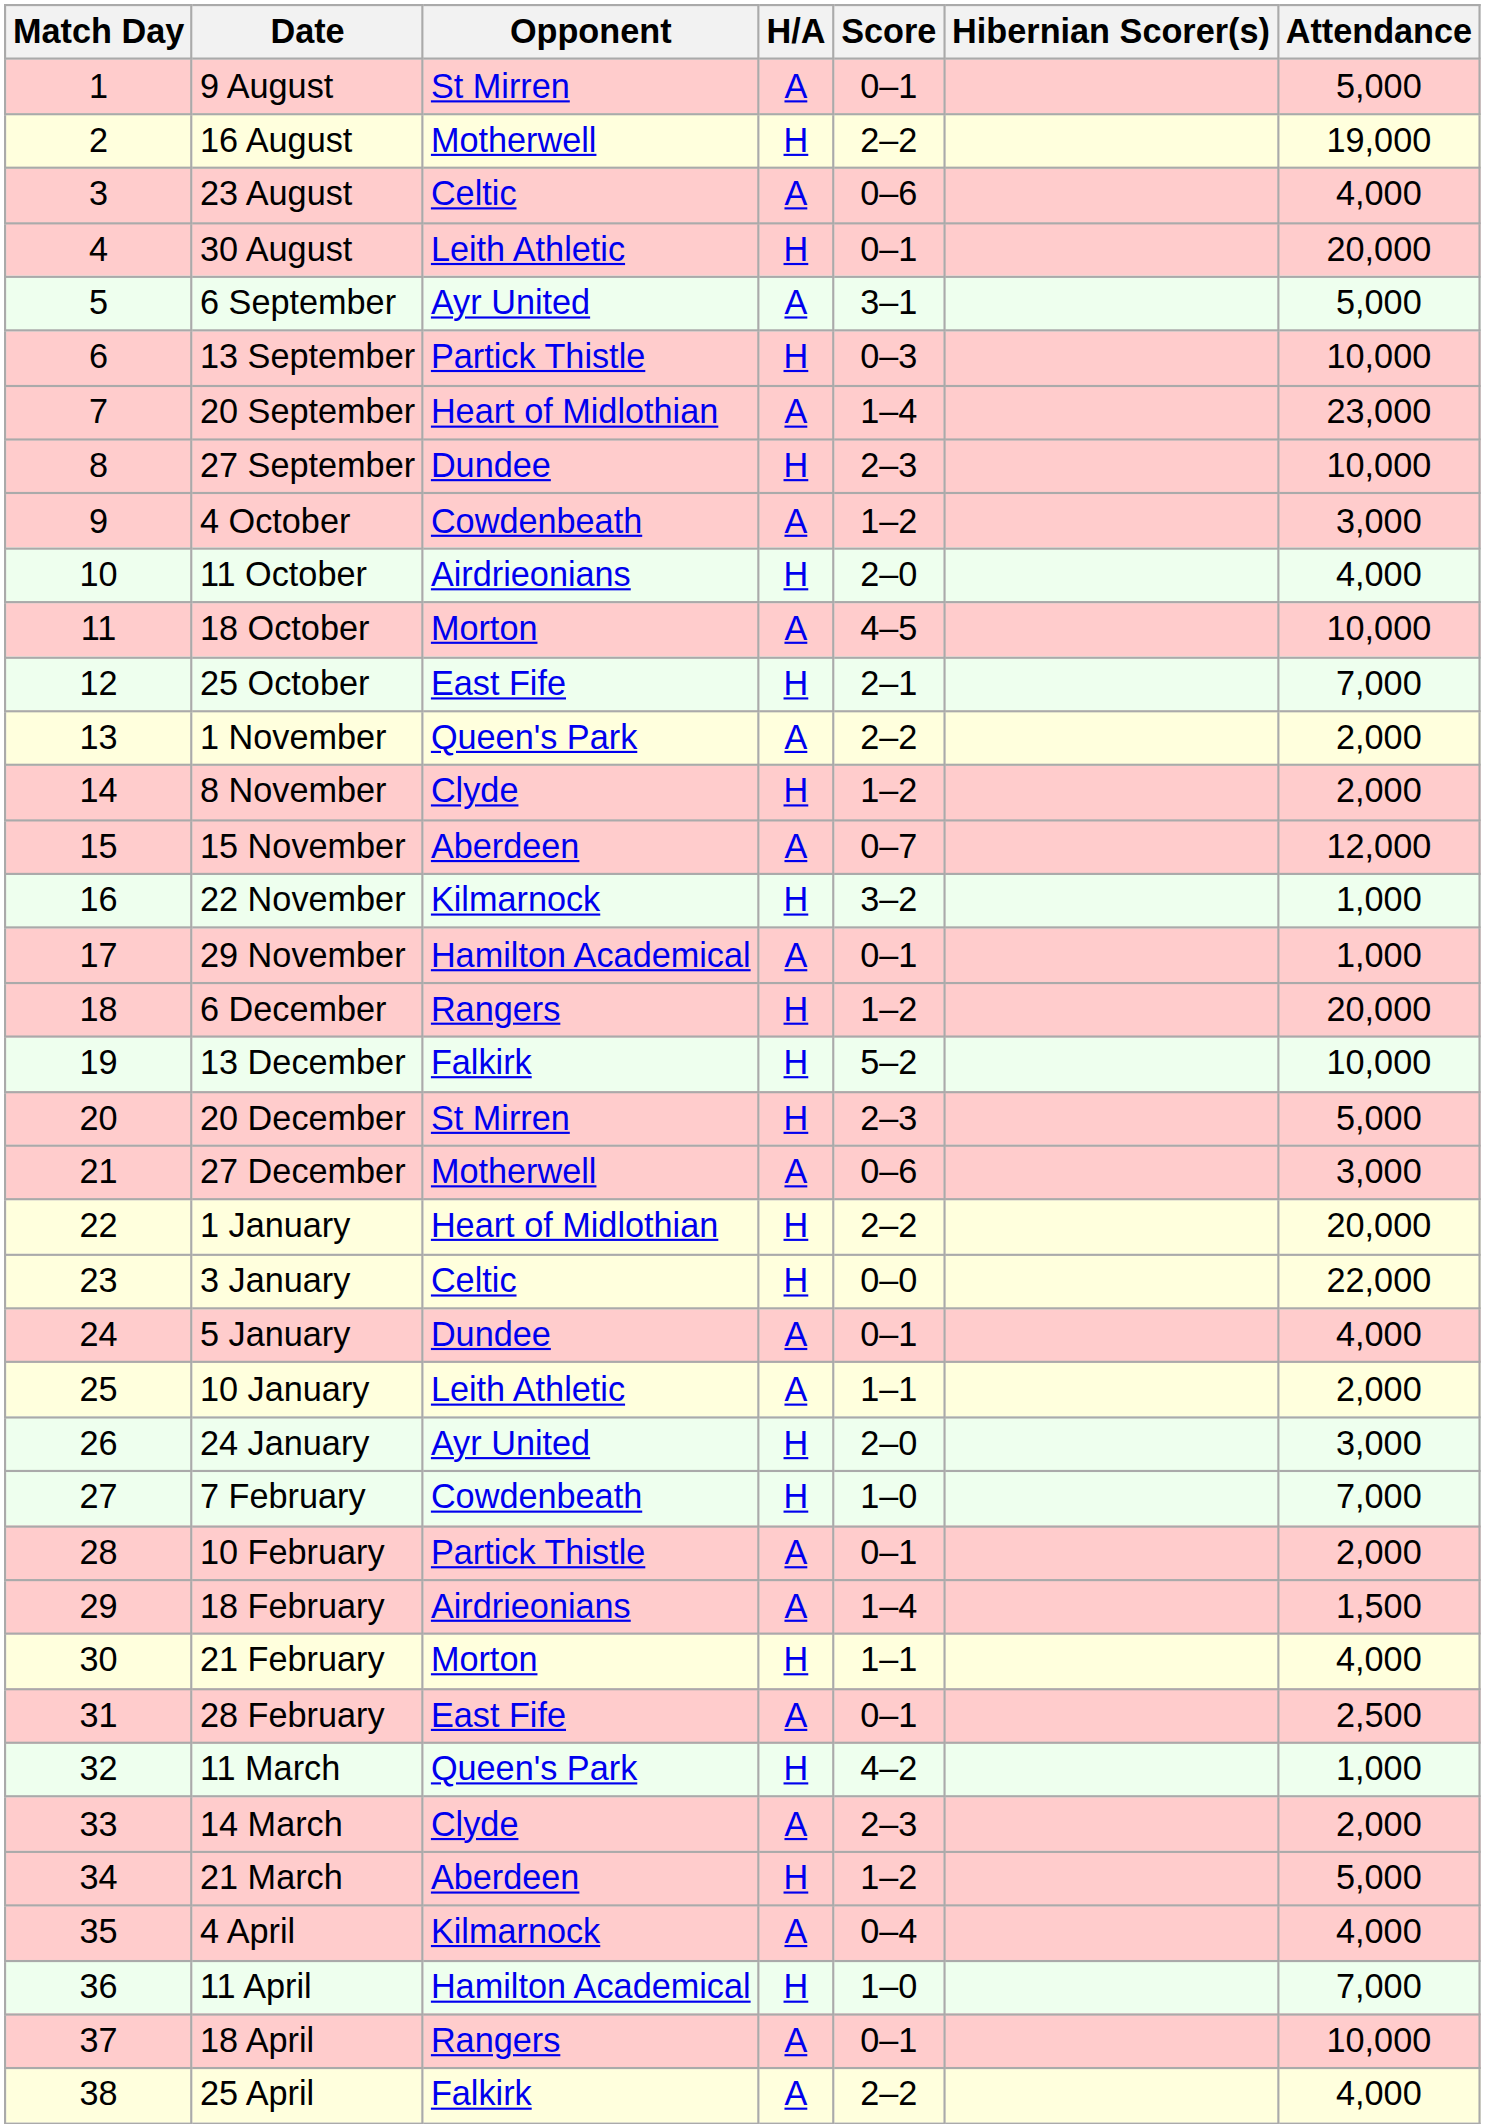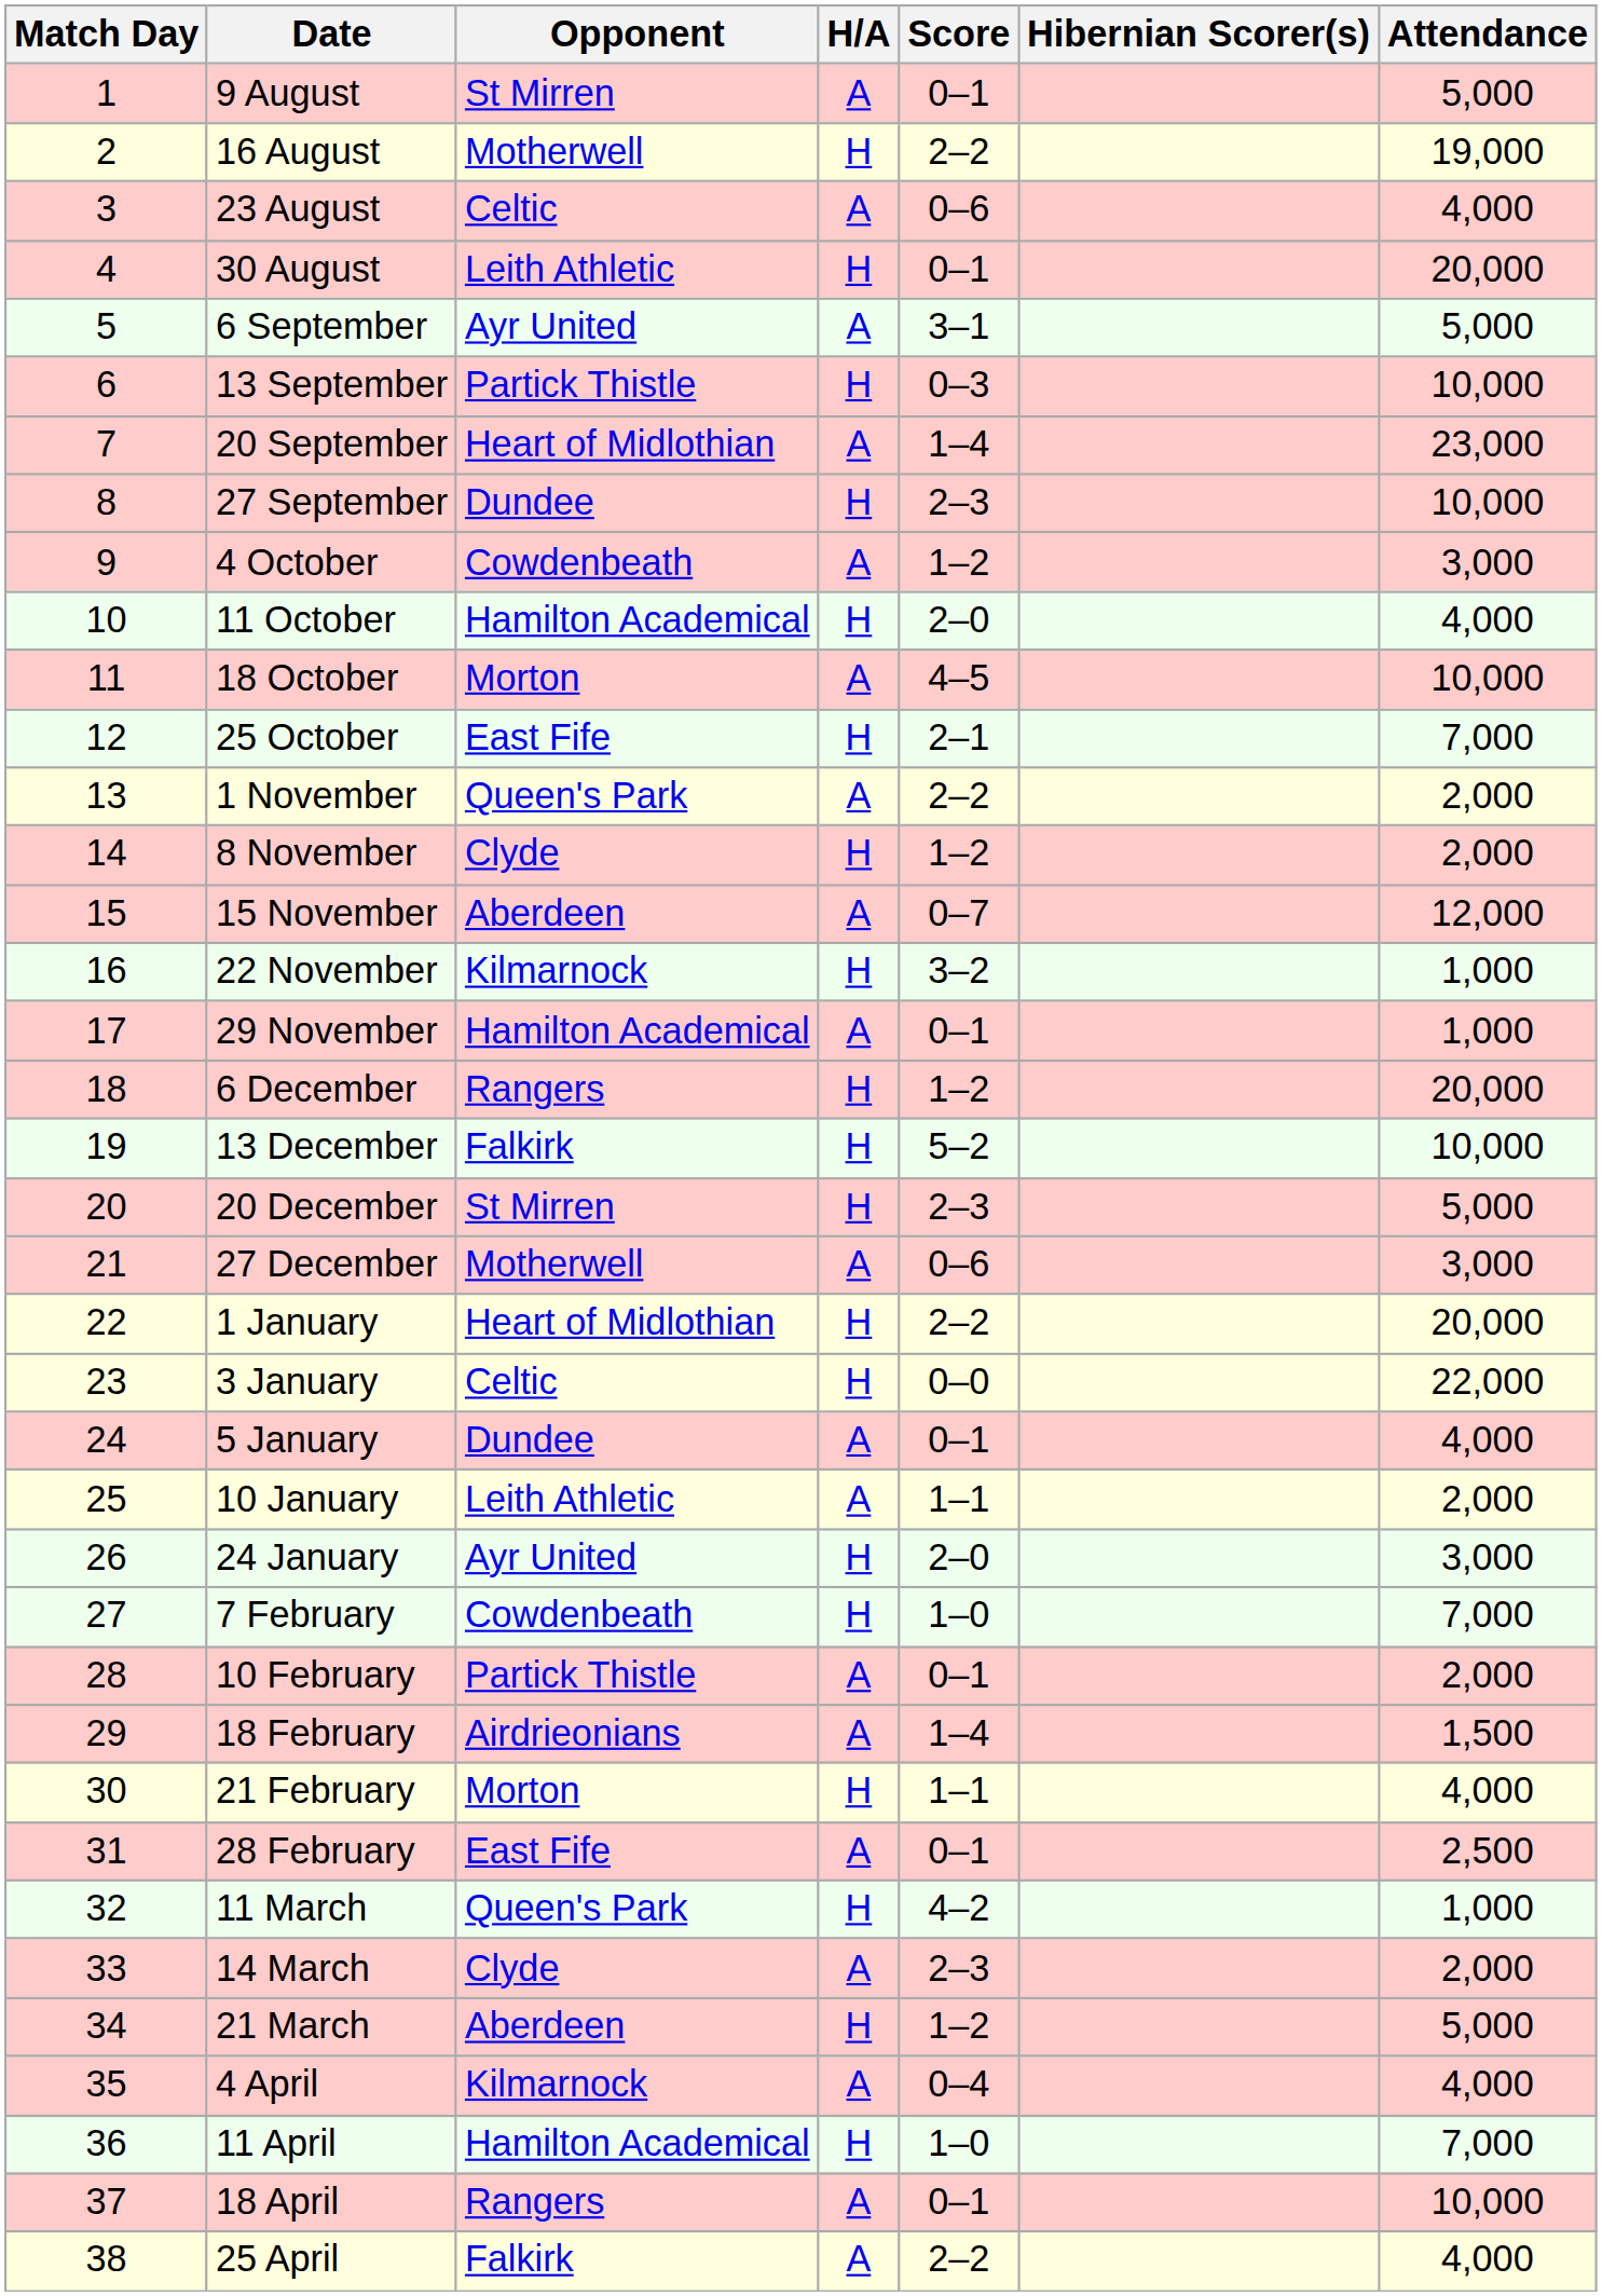 <table class="wikitable" style="text-align:center">
 <tr>
 <th>Match Day</th>
 <th>Date</th>
 <th>Opponent</th>
 <th>H/A</th>
 <th>Score</th>
 <th>Hibernian Scorer(s)</th>
 <th>Attendance</th>
 </tr>
 <tr bgcolor=#FFCCCC>
 <td>1</td>
 <td align=left>9 August</td>
 <td align=left><a href='#'>St Mirren</a></td>
 <td><a href='#'>A</a></td>
 <td>0–1</td>
 <td align=left></td>
 <td>5,000</td>
 </tr>
 <tr bgcolor=#FFFFDD>
 <td>2</td>
 <td align=left>16 August</td>
 <td align=left><a href='#'>Motherwell</a></td>
 <td><a href='#'>H</a></td>
 <td>2–2</td>
 <td align=left></td>
 <td>19,000</td>
 </tr>
 <tr bgcolor=#FFCCCC>
 <td>3</td>
 <td align=left>23 August</td>
 <td align=left><a href='#'>Celtic</a></td>
 <td><a href='#'>A</a></td>
 <td>0–6</td>
 <td align=left></td>
 <td>4,000</td>
 </tr>
 <tr bgcolor=#FFCCCC>
 <td>4</td>
 <td align=left>30 August</td>
 <td align=left><a href='#'>Leith Athletic</a></td>
 <td><a href='#'>H</a></td>
 <td>0–1</td>
 <td align=left></td>
 <td>20,000</td>
 </tr>
 <tr bgcolor=#EEFFEE>
 <td>5</td>
 <td align=left>6 September</td>
 <td align=left><a href='#'>Ayr United</a></td>
 <td><a href='#'>A</a></td>
 <td>3–1</td>
 <td align=left></td>
 <td>5,000</td>
 </tr>
 <tr bgcolor=#FFCCCC>
 <td>6</td>
 <td align=left>13 September</td>
 <td align=left><a href='#'>Partick Thistle</a></td>
 <td><a href='#'>H</a></td>
 <td>0–3</td>
 <td align=left></td>
 <td>10,000</td>
 </tr>
 <tr bgcolor=#FFCCCC>
 <td>7</td>
 <td align=left>20 September</td>
 <td align=left><a href='#'>Heart of Midlothian</a></td>
 <td><a href='#'>A</a></td>
 <td>1–4</td>
 <td align=left></td>
 <td>23,000</td>
 </tr>
 <tr bgcolor=#FFCCCC>
 <td>8</td>
 <td align=left>27 September</td>
 <td align=left><a href='#'>Dundee</a></td>
 <td><a href='#'>H</a></td>
 <td>2–3</td>
 <td align=left></td>
 <td>10,000</td>
 </tr>
 <tr bgcolor=#FFCCCC>
 <td>9</td>
 <td align=left>4 October</td>
 <td align=left><a href='#'>Cowdenbeath</a></td>
 <td><a href='#'>A</a></td>
 <td>1–2</td>
 <td align=left></td>
 <td>3,000</td>
 </tr>
 <tr bgcolor=#EEFFEE>
 <td>10</td>
 <td align=left>11 October</td>
-<td align=left><a href='#'>Airdrieonians</a></td>
+<td align=left><a href='#'>Hamilton Academical</a></td>
 <td><a href='#'>H</a></td>
 <td>2–0</td>
 <td align=left></td>
 <td>4,000</td>
 </tr>
 <tr bgcolor=#FFCCCC>
 <td>11</td>
 <td align=left>18 October</td>
 <td align=left><a href='#'>Morton</a></td>
 <td><a href='#'>A</a></td>
 <td>4–5</td>
 <td align=left></td>
 <td>10,000</td>
 </tr>
 <tr bgcolor=#EEFFEE>
 <td>12</td>
 <td align=left>25 October</td>
 <td align=left><a href='#'>East Fife</a></td>
 <td><a href='#'>H</a></td>
 <td>2–1</td>
 <td align=left></td>
 <td>7,000</td>
 </tr>
 <tr bgcolor=#FFFFDD>
 <td>13</td>
 <td align=left>1 November</td>
 <td align=left><a href='#'>Queen's Park</a></td>
 <td><a href='#'>A</a></td>
 <td>2–2</td>
 <td align=left></td>
 <td>2,000</td>
 </tr>
 <tr bgcolor=#FFCCCC>
 <td>14</td>
 <td align=left>8 November</td>
 <td align=left><a href='#'>Clyde</a></td>
 <td><a href='#'>H</a></td>
 <td>1–2</td>
 <td align=left></td>
 <td>2,000</td>
 </tr>
 <tr bgcolor=#FFCCCC>
 <td>15</td>
 <td align=left>15 November</td>
 <td align=left><a href='#'>Aberdeen</a></td>
 <td><a href='#'>A</a></td>
 <td>0–7</td>
 <td align=left></td>
 <td>12,000</td>
 </tr>
 <tr bgcolor=#EEFFEE>
 <td>16</td>
 <td align=left>22 November</td>
 <td align=left><a href='#'>Kilmarnock</a></td>
 <td><a href='#'>H</a></td>
 <td>3–2</td>
 <td align=left></td>
 <td>1,000</td>
 </tr>
 <tr bgcolor=#FFCCCC>
 <td>17</td>
 <td align=left>29 November</td>
 <td align=left><a href='#'>Hamilton Academical</a></td>
 <td><a href='#'>A</a></td>
 <td>0–1</td>
 <td align=left></td>
 <td>1,000</td>
 </tr>
 <tr bgcolor=#FFCCCC>
 <td>18</td>
 <td align=left>6 December</td>
 <td align=left><a href='#'>Rangers</a></td>
 <td><a href='#'>H</a></td>
 <td>1–2</td>
 <td align=left></td>
 <td>20,000</td>
 </tr>
 <tr bgcolor=#EEFFEE>
 <td>19</td>
 <td align=left>13 December</td>
 <td align=left><a href='#'>Falkirk</a></td>
 <td><a href='#'>H</a></td>
 <td>5–2</td>
 <td align=left></td>
 <td>10,000</td>
 </tr>
 <tr bgcolor=#FFCCCC>
 <td>20</td>
 <td align=left>20 December</td>
 <td align=left><a href='#'>St Mirren</a></td>
 <td><a href='#'>H</a></td>
 <td>2–3</td>
 <td align=left></td>
 <td>5,000</td>
 </tr>
 <tr bgcolor=#FFCCCC>
 <td>21</td>
 <td align=left>27 December</td>
 <td align=left><a href='#'>Motherwell</a></td>
 <td><a href='#'>A</a></td>
 <td>0–6</td>
 <td align=left></td>
 <td>3,000</td>
 </tr>
 <tr bgcolor=#FFFFDD>
 <td>22</td>
 <td align=left>1 January</td>
 <td align=left><a href='#'>Heart of Midlothian</a></td>
 <td><a href='#'>H</a></td>
 <td>2–2</td>
 <td align=left></td>
 <td>20,000</td>
 </tr>
 <tr bgcolor=#FFFFDD>
 <td>23</td>
 <td align=left>3 January</td>
 <td align=left><a href='#'>Celtic</a></td>
 <td><a href='#'>H</a></td>
 <td>0–0</td>
 <td align=left></td>
 <td>22,000</td>
 </tr>
 <tr bgcolor=#FFCCCC>
 <td>24</td>
 <td align=left>5 January</td>
 <td align=left><a href='#'>Dundee</a></td>
 <td><a href='#'>A</a></td>
 <td>0–1</td>
 <td align=left></td>
 <td>4,000</td>
 </tr>
 <tr bgcolor=#FFFFDD>
 <td>25</td>
 <td align=left>10 January</td>
 <td align=left><a href='#'>Leith Athletic</a></td>
 <td><a href='#'>A</a></td>
 <td>1–1</td>
 <td align=left></td>
 <td>2,000</td>
 </tr>
 <tr bgcolor=#EEFFEE>
 <td>26</td>
 <td align=left>24 January</td>
 <td align=left><a href='#'>Ayr United</a></td>
 <td><a href='#'>H</a></td>
 <td>2–0</td>
 <td align=left></td>
 <td>3,000</td>
 </tr>
 <tr bgcolor=#EEFFEE>
 <td>27</td>
 <td align=left>7 February</td>
 <td align=left><a href='#'>Cowdenbeath</a></td>
 <td><a href='#'>H</a></td>
 <td>1–0</td>
 <td align=left></td>
 <td>7,000</td>
 </tr>
 <tr bgcolor=#FFCCCC>
 <td>28</td>
 <td align=left>10 February</td>
 <td align=left><a href='#'>Partick Thistle</a></td>
 <td><a href='#'>A</a></td>
 <td>0–1</td>
 <td align=left></td>
 <td>2,000</td>
 </tr>
 <tr bgcolor=#FFCCCC>
 <td>29</td>
 <td align=left>18 February</td>
 <td align=left><a href='#'>Airdrieonians</a></td>
 <td><a href='#'>A</a></td>
 <td>1–4</td>
 <td align=left></td>
 <td>1,500</td>
 </tr>
 <tr bgcolor=#FFFFDD>
 <td>30</td>
 <td align=left>21 February</td>
 <td align=left><a href='#'>Morton</a></td>
 <td><a href='#'>H</a></td>
 <td>1–1</td>
 <td align=left></td>
 <td>4,000</td>
 </tr>
 <tr bgcolor=#FFCCCC>
 <td>31</td>
 <td align=left>28 February</td>
 <td align=left><a href='#'>East Fife</a></td>
 <td><a href='#'>A</a></td>
 <td>0–1</td>
 <td align=left></td>
 <td>2,500</td>
 </tr>
 <tr bgcolor=#EEFFEE>
 <td>32</td>
 <td align=left>11 March</td>
 <td align=left><a href='#'>Queen's Park</a></td>
 <td><a href='#'>H</a></td>
 <td>4–2</td>
 <td align=left></td>
 <td>1,000</td>
 </tr>
 <tr bgcolor=#FFCCCC>
 <td>33</td>
 <td align=left>14 March</td>
 <td align=left><a href='#'>Clyde</a></td>
 <td><a href='#'>A</a></td>
 <td>2–3</td>
 <td align=left></td>
 <td>2,000</td>
 </tr>
 <tr bgcolor=#FFCCCC>
 <td>34</td>
 <td align=left>21 March</td>
 <td align=left><a href='#'>Aberdeen</a></td>
 <td><a href='#'>H</a></td>
 <td>1–2</td>
 <td align=left></td>
 <td>5,000</td>
 </tr>
 <tr bgcolor=#FFCCCC>
 <td>35</td>
 <td align=left>4 April</td>
 <td align=left><a href='#'>Kilmarnock</a></td>
 <td><a href='#'>A</a></td>
 <td>0–4</td>
 <td align=left></td>
 <td>4,000</td>
 </tr>
 <tr bgcolor=#EEFFEE>
 <td>36</td>
 <td align=left>11 April</td>
 <td align=left><a href='#'>Hamilton Academical</a></td>
 <td><a href='#'>H</a></td>
 <td>1–0</td>
 <td align=left></td>
 <td>7,000</td>
 </tr>
 <tr bgcolor=#FFCCCC>
 <td>37</td>
 <td align=left>18 April</td>
 <td align=left><a href='#'>Rangers</a></td>
 <td><a href='#'>A</a></td>
 <td>0–1</td>
 <td align=left></td>
 <td>10,000</td>
 </tr>
 <tr bgcolor=#FFFFDD>
 <td>38</td>
 <td align=left>25 April</td>
 <td align=left><a href='#'>Falkirk</a></td>
 <td><a href='#'>A</a></td>
 <td>2–2</td>
 <td align=left></td>
 <td>4,000</td>
 </tr>
 </table>
